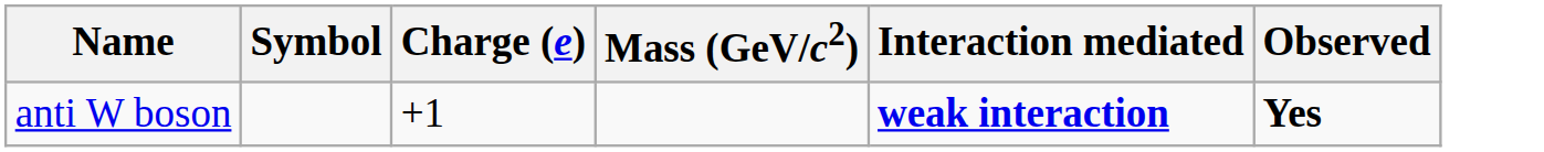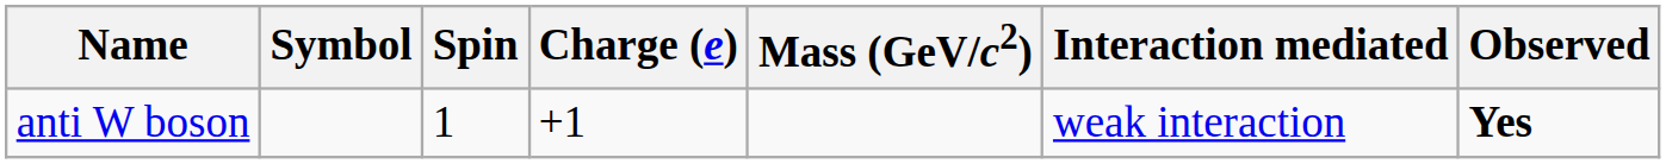 <table class="wikitable">
 <tr>
 <th>Name</th>
 <th>Symbol</th>
+<th>Spin</th>
 <th>Charge (<a href='#'><em>e</em></a>)</th>
 <th>Mass (GeV/<em>c</em><sup>2</sup>) </th>
 <th>Interaction mediated</th>
 <th>Observed</th>
 </tr>
 <tr>
 <td><a href='#'>anti W boson</a></td>
 <td></td>
+<td>1</td>
 <td>+1</td>
 <td></td>
-<td><strong><a href='#'>weak interaction</a></strong></td>
+<td><a href='#'>weak interaction</a></td>
 <td><strong>Yes</strong></td>
 </tr>
 </table>
